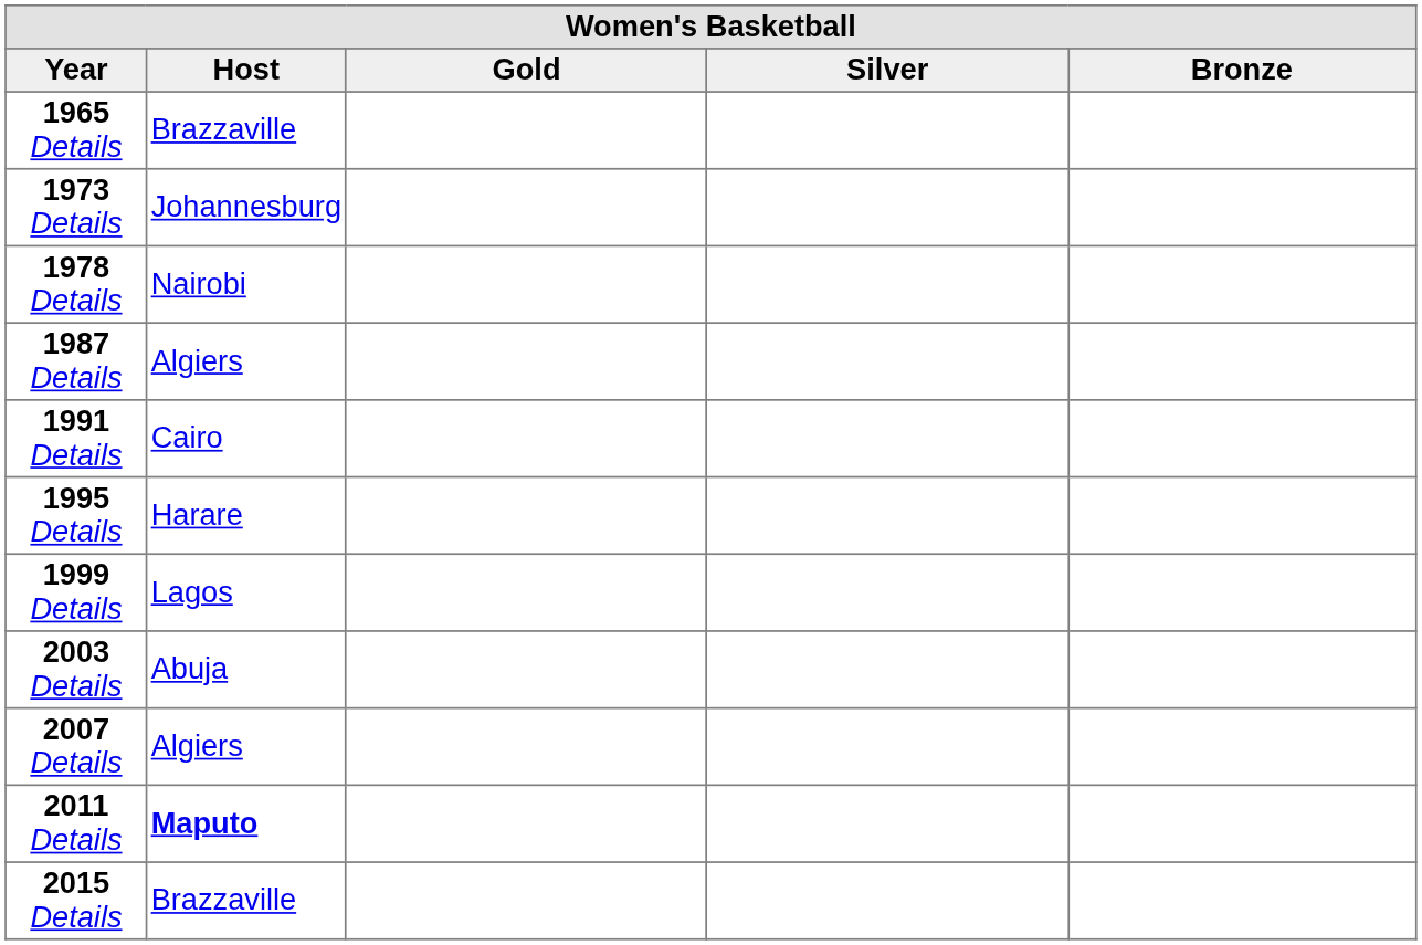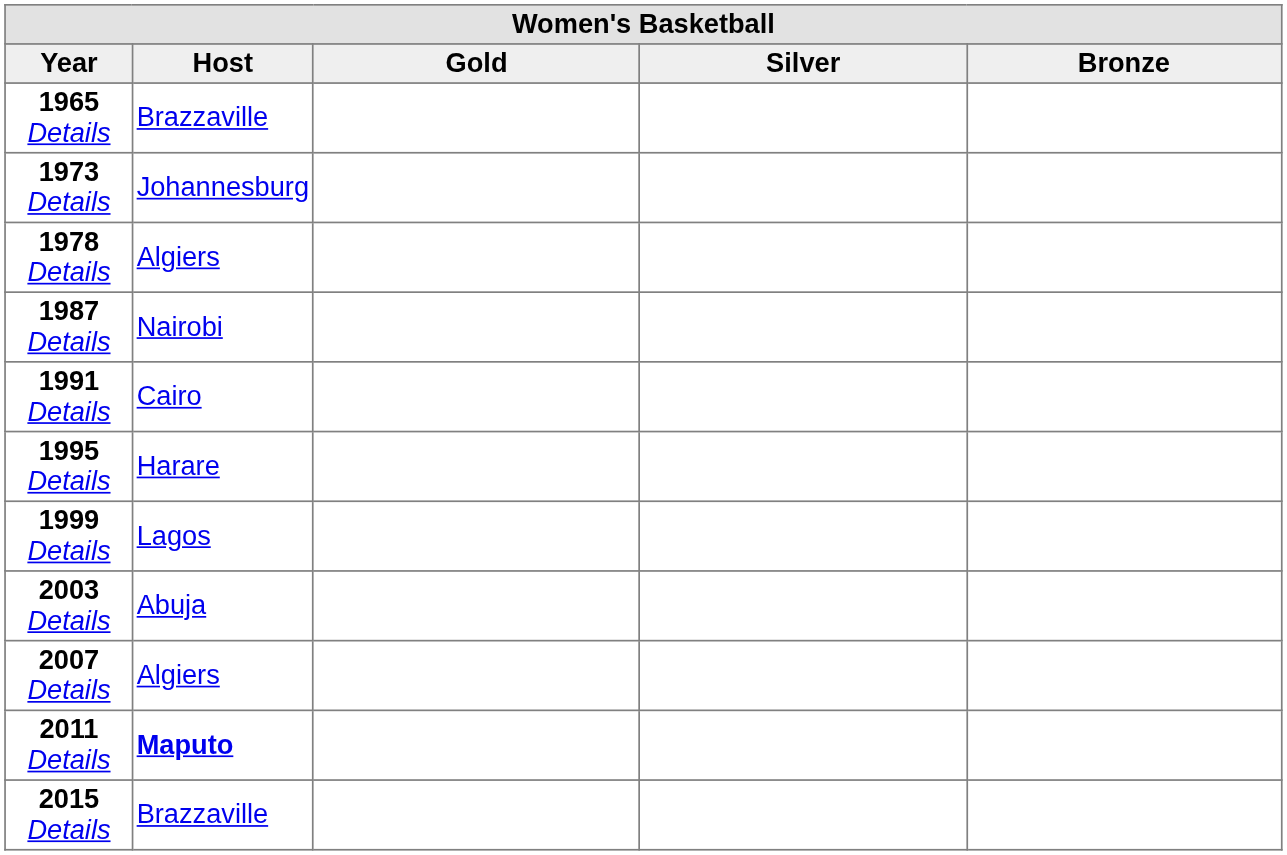 <table class="toccolours" border="1" cellpadding="2" style="border-collapse: collapse; text-align: center; width: 85%; margin: 0 auto;">
 <tr style= "background: #e2e2e2;">
 <th colspan=6 width=100%>Women's Basketball</th>
 </tr>
 <tr style="background: #efefef;">
 <th width=10%>Year</th>
 <th width=13%>Host</th>
 <th width=26%> Gold</th>
 <th width=26%> Silver</th>
 <th width=26%> Bronze</th>
 </tr>
 <tr>
 <td><strong>1965</strong><br><em><a href='#'>Details</a></em></td>
 <td align=left> <a href='#'>Brazzaville</a></td>
 <td><strong></strong></td>
 <td></td>
 <td></td>
 </tr>
 <tr>
 <td><strong>1973</strong><br><em><a href='#'>Details</a></em></td>
 <td align=left> <a href='#'>Johannesburg</a></td>
 <td><strong></strong></td>
 <td></td>
 <td></td>
 </tr>
 <tr>
 <td><strong>1978</strong><br><em><a href='#'>Details</a></em></td>
-<td align=left> <a href='#'>Nairobi</a></td>
+<td align=left> <a href='#'>Algiers</a></td>
 <td><strong></strong></td>
 <td></td>
 <td></td>
 </tr>
 <tr>
 <td><strong>1987</strong><br><em><a href='#'>Details</a></em></td>
-<td align=left> <a href='#'>Algiers</a></td>
+<td align=left> <a href='#'>Nairobi</a></td>
 <td><strong></strong></td>
 <td></td>
 <td></td>
 </tr>
 <tr>
 <td><strong>1991</strong><br><em><a href='#'>Details</a></em></td>
 <td align=left> <a href='#'>Cairo</a></td>
 <td><strong></strong></td>
 <td></td>
 <td></td>
 </tr>
 <tr>
 <td><strong>1995</strong><br><em><a href='#'>Details</a></em></td>
 <td align=left> <a href='#'>Harare</a></td>
 <td><strong></strong></td>
 <td></td>
 <td></td>
 </tr>
 <tr>
 <td><strong>1999</strong><br><em><a href='#'>Details</a></em></td>
 <td align=left> <a href='#'>Lagos</a></td>
 <td><strong></strong></td>
 <td></td>
 <td></td>
 </tr>
 <tr>
 <td><strong>2003</strong><br><em><a href='#'>Details</a></em></td>
 <td align=left> <a href='#'>Abuja</a></td>
 <td><strong></strong></td>
 <td></td>
 <td></td>
 </tr>
 <tr>
 <td><strong>2007</strong><br><em><a href='#'>Details</a></em></td>
 <td align=left> <a href='#'>Algiers</a></td>
 <td><strong></strong></td>
 <td></td>
 <td></td>
 </tr>
 <tr>
 <td><strong>2011</strong><br><em><a href='#'>Details</a></em></td>
 <td align=left><strong> <a href='#'>Maputo</a></strong></td>
 <td><strong></strong></td>
 <td></td>
 <td></td>
 </tr>
 <tr>
 <td><strong>2015</strong><br><em><a href='#'>Details</a></em></td>
 <td align=left> <a href='#'>Brazzaville</a></td>
 <td><strong></strong></td>
 <td></td>
 <td></td>
 </tr>
 </table>
